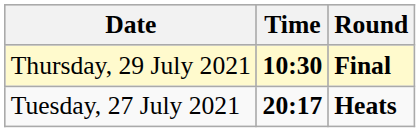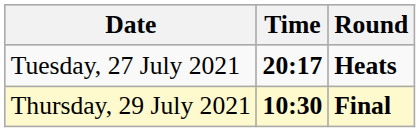 <table class="wikitable">
 <tr>
 <th>Date</th>
 <th>Time</th>
 <th>Round</th>
 </tr>
+<tr>
+<td>Tuesday, 27 July 2021</td>
+<td><strong>20:17</strong></td>
+<td><strong>Heats</strong></td>
+</tr>
 <tr style=background:lemonchiffon>
 <td>Thursday, 29 July 2021</td>
 <td><strong>10:30</strong></td>
 <td><strong>Final</strong></td>
 </tr>
-<tr>
-<td>Tuesday, 27 July 2021</td>
-<td><strong>20:17</strong></td>
-<td><strong>Heats</strong></td>
-</tr>
 </table>
